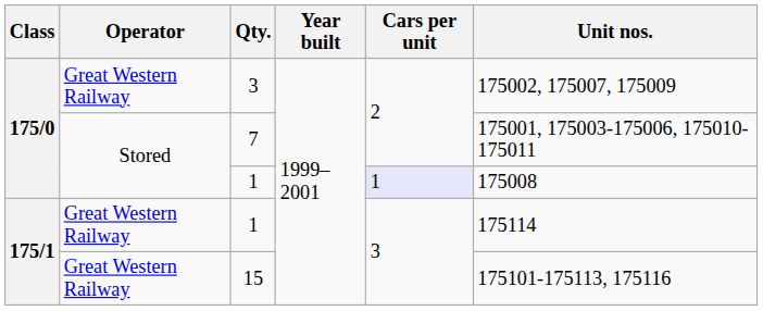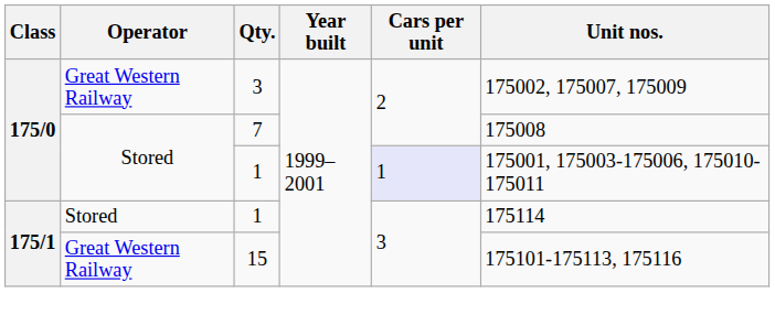 <table class="wikitable">
 <tr>
 <th align=left>Class</th>
 <th>Operator</th>
 <th align=left>Qty.</th>
 <th align=left>Year built</th>
 <th align=left>Cars per unit</th>
 <th align=left>Unit nos.</th>
 </tr>
 <tr>
 <th rowspan="3">175/0</th>
 <td><a href='#'>Great Western Railway</a></td>
 <td align="center">3</td>
 <td rowspan="5">1999–2001</td>
 <td rowspan="2">2</td>
 <td>175002, 175007, 175009</td>
 </tr>
 <tr>
 <td rowspan="2" align="center">Stored</td>
 <td align="center">7</td>
-<td>175001, 175003-175006, 175010-175011</td>
+<td>175008</td>
 </tr>
 <tr>
 <td align=center>1</td>
 <td rowspan="1" style="background: lavender;">1</td>
-<td>175008</td>
+<td>175001, 175003-175006, 175010-175011</td>
 </tr>
 <tr>
 <th rowspan="2">175/1</th>
-<td><a href='#'>Great Western Railway</a></td>
+<td>Stored</td>
 <td align="center">1</td>
 <td rowspan="2">3</td>
 <td>175114</td>
 </tr>
 <tr>
 <td><a href='#'>Great Western Railway</a></td>
 <td align="center">15</td>
 <td>175101-175113, 175116</td>
 </tr>
 </table>
